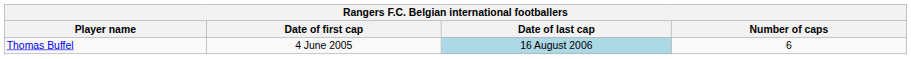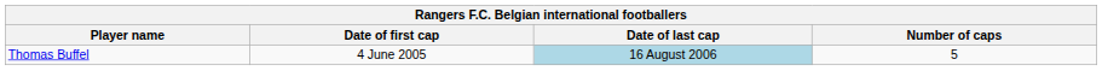 <table class="wikitable plainrowheaders" style="width: 70%;">
 <tr>
 <th colspan=5>Rangers F.C. Belgian international footballers </th>
 </tr>
 <tr>
 <th scope="col">Player name</th>
 <th scope="col">Date of first cap</th>
 <th scope="col">Date of last cap</th>
 <th scope="col">Number of caps</th>
 </tr>
 <tr>
 <td><a href='#'>Thomas Buffel</a></td>
 <td align="center">4 June 2005</td>
 <td align="center" style="background: lightblue;">16 August 2006</td>
-<td align="center">6</td>
+<td align="center">5</td>
 </tr>
 </table>
